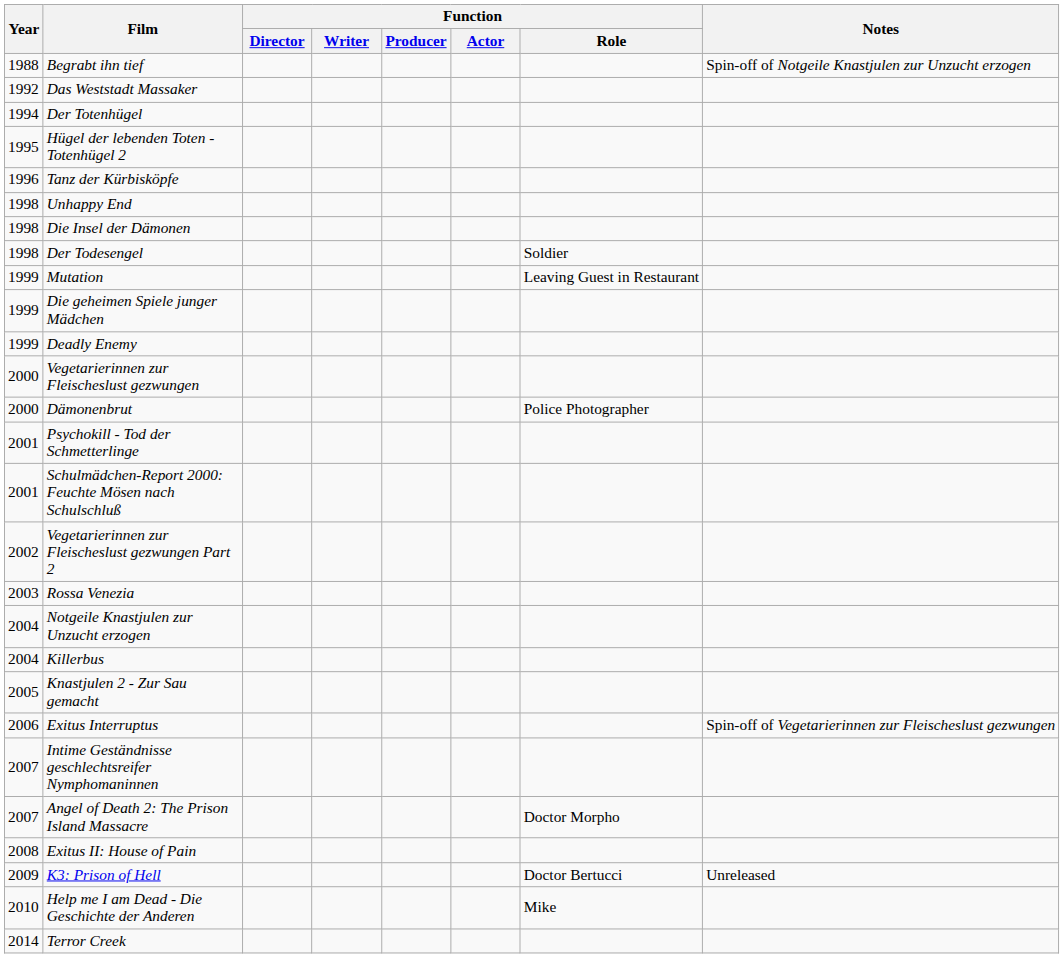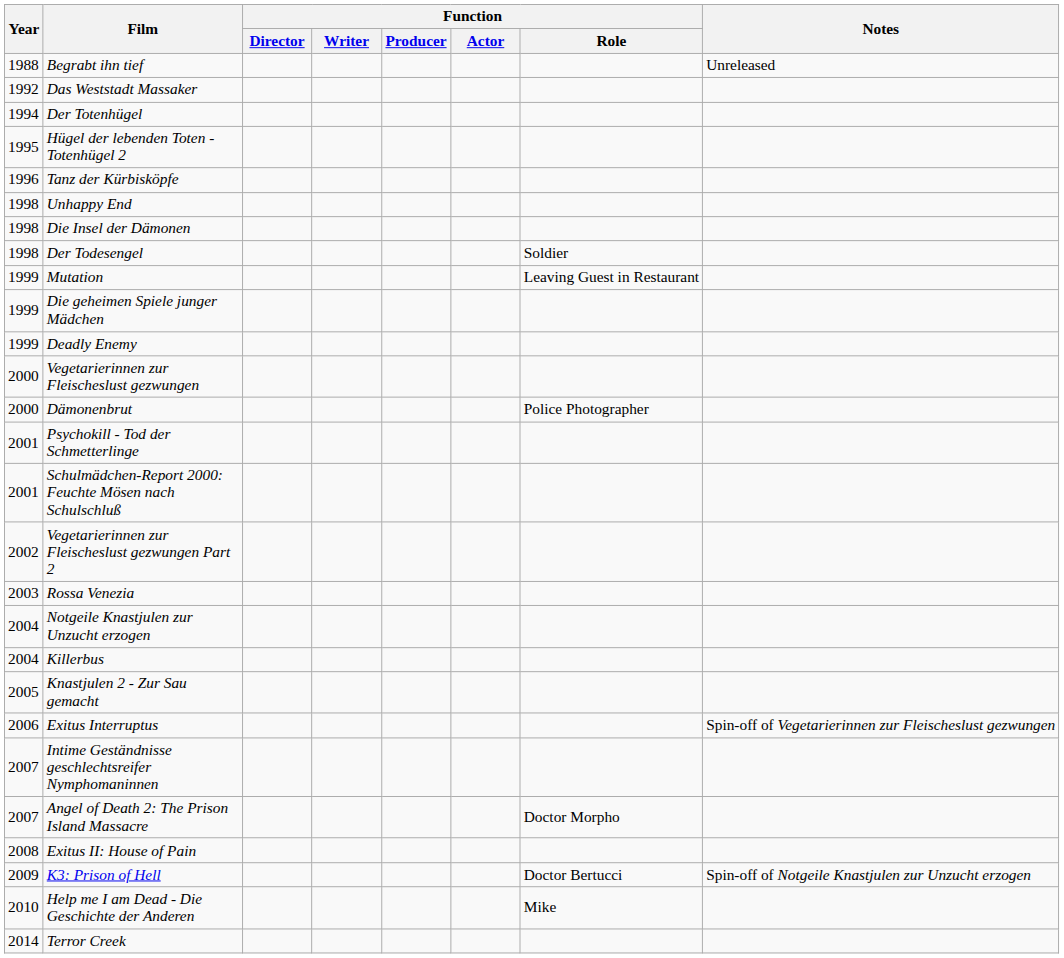 <table class="wikitable" style="margin-right: 0;">
 <tr>
 <th rowspan="2" style="width:33px;">Year</th>
 <th rowspan="2" style="width:200px;">Film</th>
 <th colspan="5">Function</th>
 <th rowspan="2">Notes</th>
 </tr>
 <tr>
 <th style="width:65px;"><a href='#'>Director</a></th>
 <th style="width:65px;"><a href='#'>Writer</a></th>
 <th style="width:65px;"><a href='#'>Producer</a></th>
 <th style="width:65px;"><a href='#'>Actor</a></th>
 <th>Role</th>
 </tr>
 <tr>
 <td>1988</td>
 <td><em>Begrabt ihn tief</em></td>
 <td></td>
 <td></td>
 <td></td>
 <td></td>
 <td></td>
-<td>Spin-off of <em>Notgeile Knastjulen zur Unzucht erzogen</em></td>
+<td>Unreleased</td>
 </tr>
 <tr>
 <td>1992</td>
 <td><em>Das Weststadt Massaker</em></td>
 <td></td>
 <td></td>
 <td></td>
 <td></td>
 <td></td>
 <td></td>
 </tr>
 <tr>
 <td>1994</td>
 <td><em>Der Totenhügel</em></td>
 <td></td>
 <td></td>
 <td></td>
 <td></td>
 <td></td>
 <td></td>
 </tr>
 <tr>
 <td>1995</td>
 <td><em>Hügel der lebenden Toten - Totenhügel 2</em></td>
 <td></td>
 <td></td>
 <td></td>
 <td></td>
 <td></td>
 <td></td>
 </tr>
 <tr>
 <td>1996</td>
 <td><em>Tanz der Kürbisköpfe</em></td>
 <td></td>
 <td></td>
 <td></td>
 <td></td>
 <td></td>
 <td></td>
 </tr>
 <tr>
 <td>1998</td>
 <td><em>Unhappy End</em></td>
 <td></td>
 <td></td>
 <td></td>
 <td></td>
 <td></td>
 <td></td>
 </tr>
 <tr>
 <td>1998</td>
 <td><em>Die Insel der Dämonen</em></td>
 <td></td>
 <td></td>
 <td></td>
 <td></td>
 <td></td>
 <td></td>
 </tr>
 <tr>
 <td>1998</td>
 <td><em>Der Todesengel</em></td>
 <td></td>
 <td></td>
 <td></td>
 <td></td>
 <td>Soldier</td>
 <td></td>
 </tr>
 <tr>
 <td>1999</td>
 <td><em>Mutation</em></td>
 <td></td>
 <td></td>
 <td></td>
 <td></td>
 <td>Leaving Guest in Restaurant</td>
 <td></td>
 </tr>
 <tr>
 <td>1999</td>
 <td><em>Die geheimen Spiele junger Mädchen</em></td>
 <td></td>
 <td></td>
 <td></td>
 <td></td>
 <td></td>
 <td></td>
 </tr>
 <tr>
 <td>1999</td>
 <td><em>Deadly Enemy</em></td>
 <td></td>
 <td></td>
 <td></td>
 <td></td>
 <td></td>
 <td></td>
 </tr>
 <tr>
 <td>2000</td>
 <td><em>Vegetarierinnen zur Fleischeslust gezwungen</em></td>
 <td></td>
 <td></td>
 <td></td>
 <td></td>
 <td></td>
 <td></td>
 </tr>
 <tr>
 <td>2000</td>
 <td><em>Dämonenbrut</em></td>
 <td></td>
 <td></td>
 <td></td>
 <td></td>
 <td>Police Photographer</td>
 <td></td>
 </tr>
 <tr>
 <td>2001</td>
 <td><em>Psychokill - Tod der Schmetterlinge</em></td>
 <td></td>
 <td></td>
 <td></td>
 <td></td>
 <td></td>
 <td></td>
 </tr>
 <tr>
 <td>2001</td>
 <td><em>Schulmädchen-Report 2000: Feuchte Mösen nach Schulschluß</em></td>
 <td></td>
 <td></td>
 <td></td>
 <td></td>
 <td></td>
 <td></td>
 </tr>
 <tr>
 <td>2002</td>
 <td><em>Vegetarierinnen zur Fleischeslust gezwungen Part 2</em></td>
 <td></td>
 <td></td>
 <td></td>
 <td></td>
 <td></td>
 <td></td>
 </tr>
 <tr>
 <td>2003</td>
 <td><em>Rossa Venezia</em></td>
 <td></td>
 <td></td>
 <td></td>
 <td></td>
 <td></td>
 <td></td>
 </tr>
 <tr>
 <td>2004</td>
 <td><em>Notgeile Knastjulen zur Unzucht erzogen</em></td>
 <td></td>
 <td></td>
 <td></td>
 <td></td>
 <td></td>
 <td></td>
 </tr>
 <tr>
 <td>2004</td>
 <td><em>Killerbus</em></td>
 <td></td>
 <td></td>
 <td></td>
 <td></td>
 <td></td>
 <td></td>
 </tr>
 <tr>
 <td>2005</td>
 <td><em>Knastjulen 2 - Zur Sau gemacht</em></td>
 <td></td>
 <td></td>
 <td></td>
 <td></td>
 <td></td>
 <td></td>
 </tr>
 <tr>
 <td>2006</td>
 <td><em>Exitus Interruptus</em></td>
 <td></td>
 <td></td>
 <td></td>
 <td></td>
 <td></td>
 <td>Spin-off of <em>Vegetarierinnen zur Fleischeslust gezwungen</em></td>
 </tr>
 <tr>
 <td>2007</td>
 <td><em>Intime Geständnisse geschlechtsreifer Nymphomaninnen</em></td>
 <td></td>
 <td></td>
 <td></td>
 <td></td>
 <td></td>
 <td></td>
 </tr>
 <tr>
 <td>2007</td>
 <td><em>Angel of Death 2: The Prison Island Massacre</em></td>
 <td></td>
 <td></td>
 <td></td>
 <td></td>
 <td>Doctor Morpho</td>
 <td></td>
 </tr>
 <tr>
 <td>2008</td>
 <td><em>Exitus II: House of Pain</em></td>
 <td></td>
 <td></td>
 <td></td>
 <td></td>
 <td></td>
 <td></td>
 </tr>
 <tr>
 <td>2009</td>
 <td><em><a href='#'>K3: Prison of Hell</a></em></td>
 <td></td>
 <td></td>
 <td></td>
 <td></td>
 <td>Doctor Bertucci</td>
-<td>Unreleased</td>
+<td>Spin-off of <em>Notgeile Knastjulen zur Unzucht erzogen</em></td>
 </tr>
 <tr>
 <td>2010</td>
 <td><em>Help me I am Dead - Die Geschichte der Anderen</em></td>
 <td></td>
 <td></td>
 <td></td>
 <td></td>
 <td>Mike</td>
 <td></td>
 </tr>
 <tr>
 <td>2014</td>
 <td><em>Terror Creek</em></td>
 <td></td>
 <td></td>
 <td></td>
 <td></td>
 <td></td>
 <td></td>
 </tr>
 </table>
